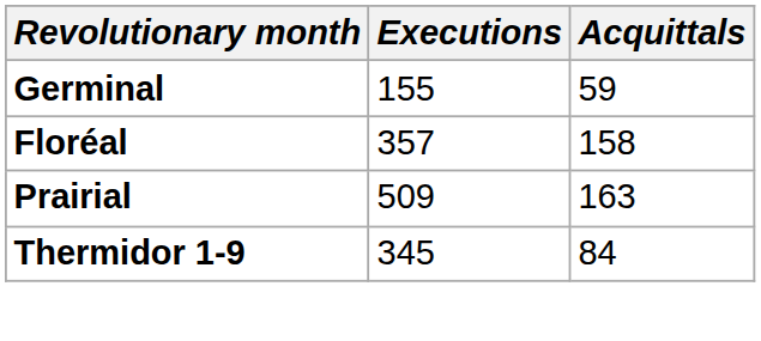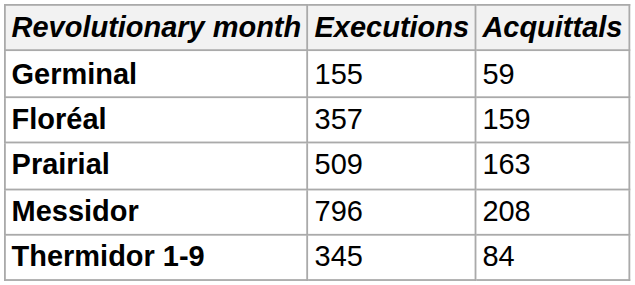 <table class="wikitable" style="text-align:left">
 <tr bgcolor=#FFFFFF>
 <th><em>Revolutionary month</em></th>
 <th><em>Executions</em></th>
 <th><em>Acquittals</em></th>
 </tr>
 <tr bgcolor=#FFFFFF>
 <td><strong>Germinal</strong></td>
 <td>155</td>
 <td>59</td>
 </tr>
 <tr bgcolor=#FFFFFF>
 <td><strong>Floréal</strong></td>
 <td>357</td>
-<td>158</td>
+<td>159</td>
 </tr>
 <tr bgcolor=#FFFFFF>
 <td><strong>Prairial</strong></td>
 <td>509</td>
 <td>163</td>
 </tr>
 <tr bgcolor=#FFFFFF>
+<td><strong>Messidor</strong></td>
+<td>796</td>
+<td>208</td>
+</tr>
+<tr bgcolor=#FFFFFF>
 <td><strong>Thermidor 1-9</strong></td>
 <td>345</td>
 <td>84</td>
 </tr>
 </table>
